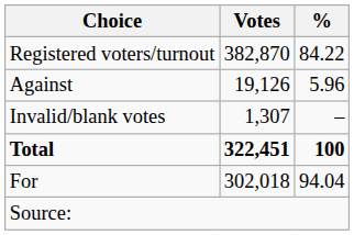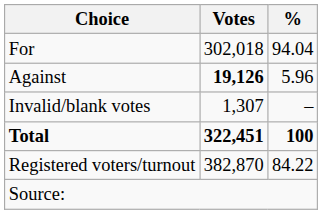 <table class=wikitable style=text-align:right>
 <tr>
 <th>Choice</th>
 <th>Votes</th>
 <th>%</th>
 </tr>
 <tr>
-<td align=left>Registered voters/turnout</td>
-<td>382,870</td>
-<td>84.22</td>
+<td align=left>For</td>
+<td>302,018</td>
+<td>94.04</td>
 </tr>
 <tr>
 <td align=left>Against</td>
-<td>19,126</td>
+<td><strong>19,126</strong></td>
 <td>5.96</td>
 </tr>
 <tr>
 <td align=left>Invalid/blank votes</td>
 <td>1,307</td>
 <td>–</td>
 </tr>
 <tr>
 <td align=left><strong>Total</strong></td>
 <td><strong>322,451</strong></td>
 <td><strong>100</strong></td>
 </tr>
 <tr>
-<td align=left>For</td>
-<td>302,018</td>
-<td>94.04</td>
+<td align=left>Registered voters/turnout</td>
+<td>382,870</td>
+<td>84.22</td>
 </tr>
 <tr>
 <td align=left colspan=3>Source: </td>
 </tr>
 </table>
